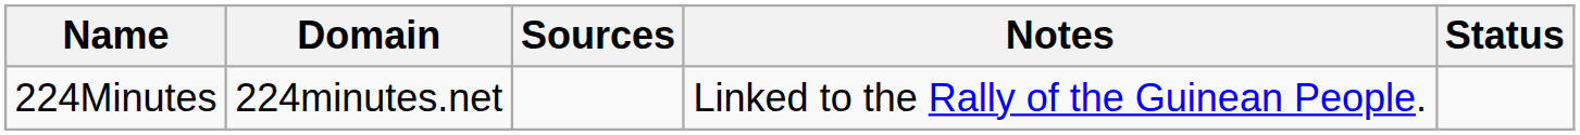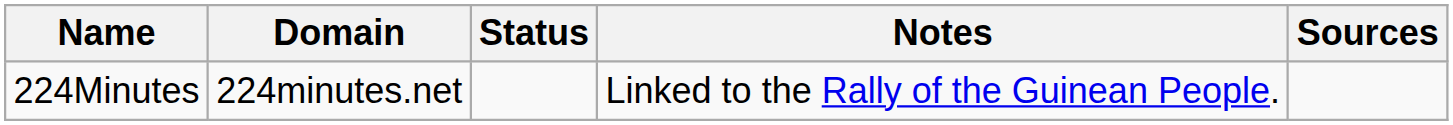 <table class="wikitable sortable mw-collapsible">
 <tr>
 <th>Name</th>
 <th>Domain</th>
+<th>Status</th>
+<th class="sortable">Notes</th>
 <th class="unsortable">Sources</th>
-<th class="sortable">Notes</th>
-<th>Status</th>
 </tr>
 <tr>
 <td>224Minutes</td>
 <td>224minutes.net</td>
 <td></td>
 <td>Linked to the <a href='#'>Rally of the Guinean People</a>.</td>
 <td></td>
 </tr>
 </table>
